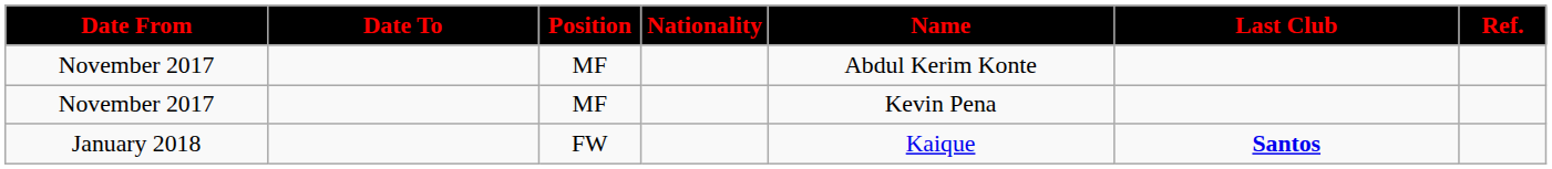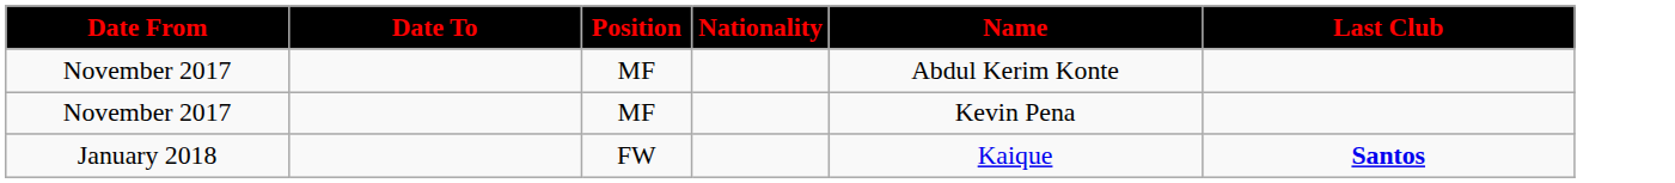 <table class="wikitable"  style="text-align:center; font-size:90%; ">
 <tr>
 <th style="background:#000000; color:#FF0000; width:150px;">Date From</th>
 <th style="background:#000000; color:#FF0000; width:155px;">Date To</th>
 <th style="background:#000000; color:#FF0000; width:55px;">Position</th>
 <th style="background:#000000; color:#FF0000; width:55px;">Nationality</th>
 <th style="background:#000000; color:#FF0000; width:200px;">Name</th>
 <th style="background:#000000; color:#FF0000; width:200px;">Last Club</th>
-<th style="background:#000000; color:#FF0000; width:45px;">Ref.</th>
 </tr>
 <tr>
 <td>November 2017</td>
 <td></td>
 <td>MF</td>
 <td></td>
 <td>Abdul Kerim Konte</td>
-<td></td>
 <td></td>
 </tr>
 <tr>
 <td>November 2017</td>
 <td></td>
 <td>MF</td>
 <td></td>
 <td>Kevin Pena</td>
 <td></td>
-<td></td>
 </tr>
 <tr>
 <td>January 2018</td>
 <td></td>
 <td>FW</td>
 <td></td>
 <td><a href='#'>Kaique</a></td>
 <td><strong><a href='#'>Santos</a></strong></td>
-<td></td>
 </tr>
 </table>
